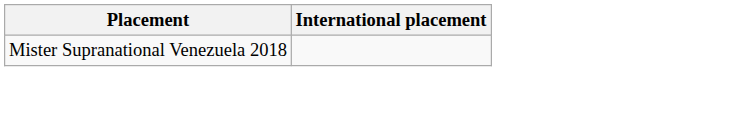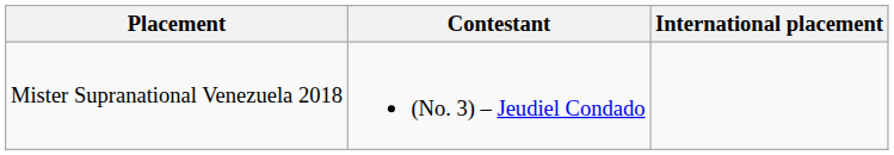 <table class="wikitable sortable" style="font-size: 95%;">
 <tr>
 <th>Placement</th>
+<th>Contestant</th>
 <th>International placement</th>
 </tr>
 <tr>
 <td>Mister Supranational Venezuela 2018</td>
+<td><br><ul><li> (No. 3) – <a href='#'>Jeudiel Condado</a></li></ul></td>
 <td></td>
 </tr>
 </table>
